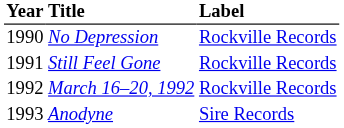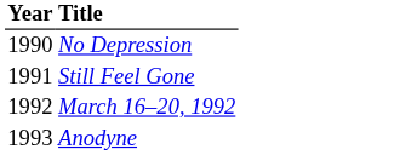 <table border="0" cellpadding="2" style="border-collapse:collapse;">
 <tr style="border-bottom:1px solid black;">
 <th align="left">Year</th>
 <th align="left">Title</th>
-<th align="left">Label</th>
 </tr>
 <tr>
 <td>1990</td>
 <td><em><a href='#'>No Depression</a></em></td>
-<td><a href='#'>Rockville Records</a></td>
 </tr>
 <tr>
 <td>1991</td>
 <td><em><a href='#'>Still Feel Gone</a></em></td>
-<td><a href='#'>Rockville Records</a></td>
 </tr>
 <tr>
 <td>1992</td>
 <td><em><a href='#'>March 16–20, 1992</a></em></td>
-<td><a href='#'>Rockville Records</a></td>
 </tr>
 <tr>
 <td>1993</td>
 <td><em><a href='#'>Anodyne</a></em></td>
-<td><a href='#'>Sire Records</a></td>
 </tr>
 </table>
